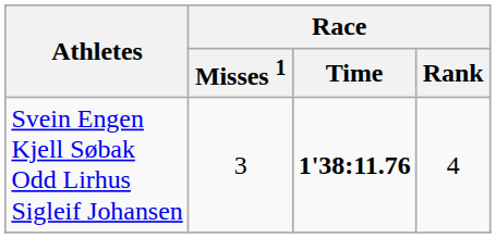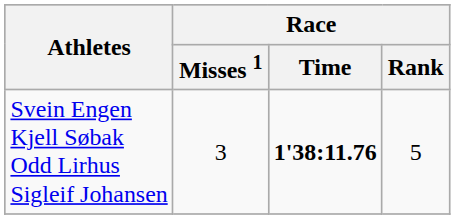 <table class="wikitable" border="1" style="font-size:90%">
 <tr>
 <th rowspan=2>Athletes</th>
 <th colspan=3>Race</th>
 </tr>
 <tr>
 <th>Misses <sup>1</sup></th>
 <th>Time</th>
 <th>Rank</th>
 </tr>
 <tr>
 <td><a href='#'>Svein Engen</a><br><a href='#'>Kjell Søbak</a><br><a href='#'>Odd Lirhus</a><br><a href='#'>Sigleif Johansen</a></td>
 <td align=center>3</td>
 <td align=center><strong>1'38:11.76</strong></td>
-<td align=center>4</td>
+<td align=center>5</td>
 </tr>
 </table>
